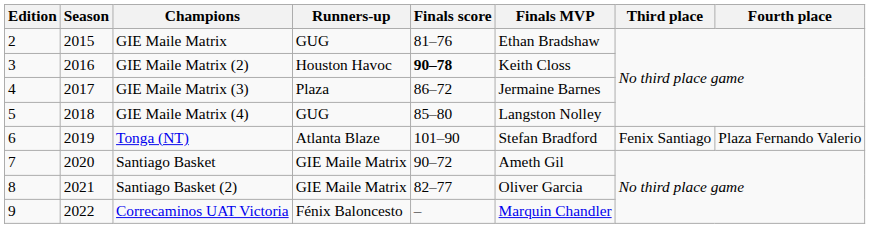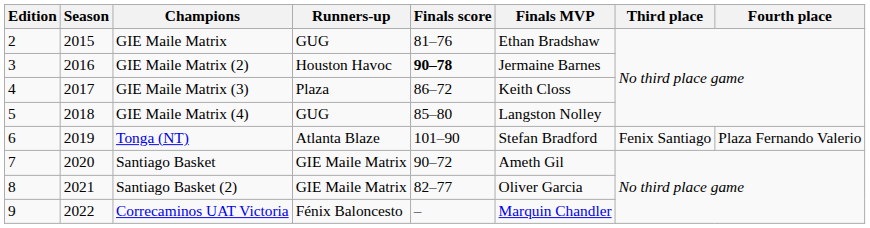 <table class="wikitable">
 <tr>
 <th>Edition</th>
 <th>Season</th>
 <th>Champions</th>
 <th>Runners-up</th>
 <th>Finals score</th>
 <th>Finals MVP</th>
 <th>Third place</th>
 <th>Fourth place</th>
 </tr>
 <tr>
 <td>2</td>
 <td>2015</td>
 <td> GIE Maile Matrix</td>
 <td> GUG</td>
 <td>81–76</td>
 <td>Ethan Bradshaw</td>
 <td colspan="2" rowspan="4"><em>No third place game</em></td>
 </tr>
 <tr>
 <td>3</td>
 <td>2016</td>
 <td> GIE Maile Matrix (2)</td>
 <td> Houston Havoc</td>
 <td><strong>90–78</strong></td>
-<td>Keith Closs</td>
+<td>Jermaine Barnes</td>
 </tr>
 <tr>
 <td>4</td>
 <td>2017</td>
 <td> GIE Maile Matrix (3)</td>
 <td> Plaza</td>
 <td>86–72</td>
-<td>Jermaine Barnes</td>
+<td>Keith Closs</td>
 </tr>
 <tr>
 <td>5</td>
 <td>2018</td>
 <td> GIE Maile Matrix (4)</td>
 <td> GUG</td>
 <td>85–80</td>
 <td>Langston Nolley</td>
 </tr>
 <tr>
 <td>6</td>
 <td>2019</td>
 <td> <a href='#'>Tonga (NT)</a></td>
 <td> Atlanta Blaze</td>
 <td>101–90</td>
 <td>Stefan Bradford</td>
 <td> Fenix Santiago</td>
 <td> Plaza Fernando Valerio</td>
 </tr>
 <tr>
 <td>7</td>
 <td>2020</td>
 <td> Santiago Basket</td>
 <td> GIE Maile Matrix</td>
 <td>90–72</td>
 <td>Ameth Gil</td>
 <td colspan="2" rowspan="3"><em>No third place game</em></td>
 </tr>
 <tr>
 <td>8</td>
 <td>2021</td>
 <td> Santiago Basket (2)</td>
 <td> GIE Maile Matrix</td>
 <td>82–77</td>
 <td>Oliver Garcia</td>
 </tr>
 <tr>
 <td>9</td>
 <td>2022</td>
 <td> <a href='#'>Correcaminos UAT Victoria</a></td>
 <td> Fénix Baloncesto</td>
 <td>–</td>
 <td><a href='#'>Marquin Chandler</a></td>
 </tr>
 </table>
